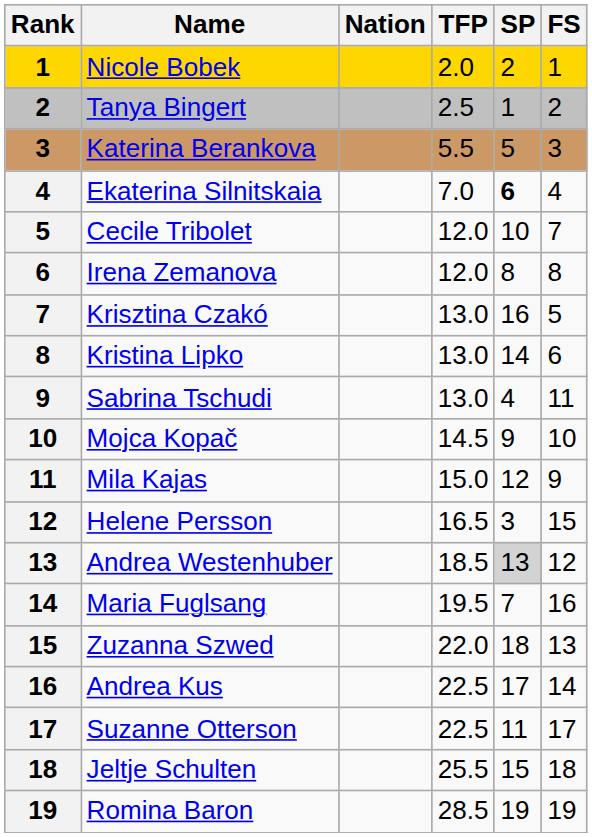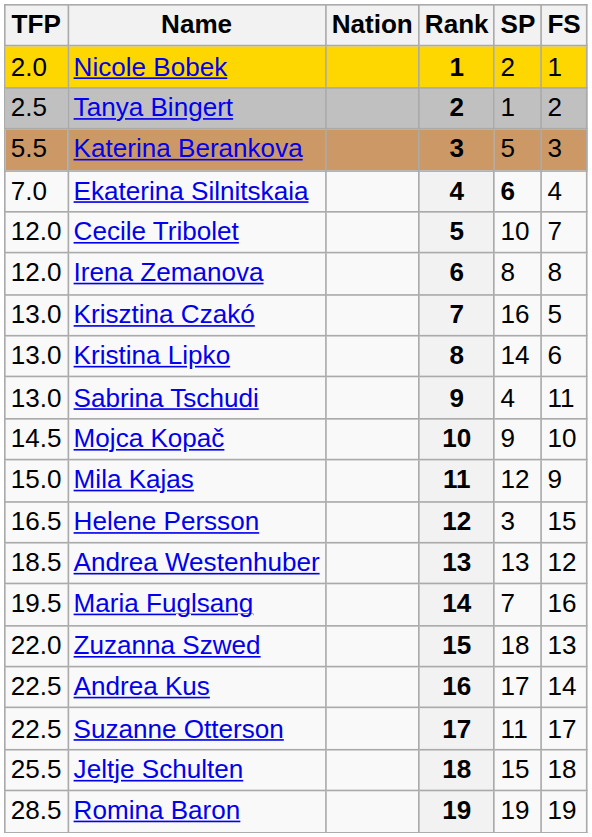 <table class="wikitable">
 <tr>
-<th>Rank</th>
+<th>TFP</th>
 <th>Name</th>
 <th>Nation</th>
-<th>TFP</th>
+<th>Rank</th>
 <th>SP</th>
 <th>FS</th>
 </tr>
 <tr bgcolor="gold">
-<td align="center"><strong>1</strong></td>
+<td>2.0</td>
 <td><a href='#'>Nicole Bobek</a></td>
 <td></td>
-<td>2.0</td>
+<td align="center"><strong>1</strong></td>
 <td>2</td>
 <td>1</td>
 </tr>
 <tr bgcolor="silver">
-<td align="center"><strong>2</strong></td>
+<td>2.5</td>
 <td><a href='#'>Tanya Bingert</a></td>
 <td></td>
-<td>2.5</td>
+<td align="center"><strong>2</strong></td>
 <td>1</td>
 <td>2</td>
 </tr>
 <tr bgcolor="cc9966">
-<td align="center"><strong>3</strong></td>
+<td>5.5</td>
 <td><a href='#'>Katerina Berankova</a></td>
 <td></td>
-<td>5.5</td>
+<td align="center"><strong>3</strong></td>
 <td>5</td>
 <td>3</td>
 </tr>
 <tr>
-<th>4</th>
+<td>7.0</td>
 <td><a href='#'>Ekaterina Silnitskaia</a></td>
 <td></td>
-<td>7.0</td>
+<th>4</th>
 <td><strong>6</strong></td>
 <td>4</td>
 </tr>
 <tr>
-<th>5</th>
+<td>12.0</td>
 <td><a href='#'>Cecile Tribolet</a></td>
 <td></td>
-<td>12.0</td>
+<th>5</th>
 <td>10</td>
 <td>7</td>
 </tr>
 <tr>
-<th>6</th>
+<td>12.0</td>
 <td><a href='#'>Irena Zemanova</a></td>
 <td></td>
-<td>12.0</td>
+<th>6</th>
 <td>8</td>
 <td>8</td>
 </tr>
 <tr>
-<th>7</th>
+<td>13.0</td>
 <td><a href='#'>Krisztina Czakó</a></td>
 <td></td>
-<td>13.0</td>
+<th>7</th>
 <td>16</td>
 <td>5</td>
 </tr>
 <tr>
-<th>8</th>
+<td>13.0</td>
 <td><a href='#'>Kristina Lipko</a></td>
 <td></td>
-<td>13.0</td>
+<th>8</th>
 <td>14</td>
 <td>6</td>
 </tr>
 <tr>
-<th>9</th>
+<td>13.0</td>
 <td><a href='#'>Sabrina Tschudi</a></td>
 <td></td>
-<td>13.0</td>
+<th>9</th>
 <td>4</td>
 <td>11</td>
 </tr>
 <tr>
-<th>10</th>
+<td>14.5</td>
 <td><a href='#'>Mojca Kopač</a></td>
 <td></td>
-<td>14.5</td>
+<th>10</th>
 <td>9</td>
 <td>10</td>
 </tr>
 <tr>
-<th>11</th>
+<td>15.0</td>
 <td><a href='#'>Mila Kajas</a></td>
 <td></td>
-<td>15.0</td>
+<th>11</th>
 <td>12</td>
 <td>9</td>
 </tr>
 <tr>
-<th>12</th>
+<td>16.5</td>
 <td><a href='#'>Helene Persson</a></td>
 <td></td>
-<td>16.5</td>
+<th>12</th>
 <td>3</td>
 <td>15</td>
 </tr>
 <tr>
-<th>13</th>
+<td>18.5</td>
 <td><a href='#'>Andrea Westenhuber</a></td>
 <td></td>
-<td>18.5</td>
-<td style="background: lightgrey;">13</td>
+<th>13</th>
+<td>13</td>
 <td>12</td>
 </tr>
 <tr>
-<th>14</th>
+<td>19.5</td>
 <td><a href='#'>Maria Fuglsang</a></td>
 <td></td>
-<td>19.5</td>
+<th>14</th>
 <td>7</td>
 <td>16</td>
 </tr>
 <tr>
-<th>15</th>
+<td>22.0</td>
 <td><a href='#'>Zuzanna Szwed</a></td>
 <td></td>
-<td>22.0</td>
+<th>15</th>
 <td>18</td>
 <td>13</td>
 </tr>
 <tr>
-<th>16</th>
+<td>22.5</td>
 <td><a href='#'>Andrea Kus</a></td>
 <td></td>
-<td>22.5</td>
+<th>16</th>
 <td>17</td>
 <td>14</td>
 </tr>
 <tr>
-<th>17</th>
+<td>22.5</td>
 <td><a href='#'>Suzanne Otterson</a></td>
 <td></td>
-<td>22.5</td>
+<th>17</th>
 <td>11</td>
 <td>17</td>
 </tr>
 <tr>
-<th>18</th>
+<td>25.5</td>
 <td><a href='#'>Jeltje Schulten</a></td>
 <td></td>
-<td>25.5</td>
+<th>18</th>
 <td>15</td>
 <td>18</td>
 </tr>
 <tr>
-<th>19</th>
+<td>28.5</td>
 <td><a href='#'>Romina Baron</a></td>
 <td></td>
-<td>28.5</td>
+<th>19</th>
 <td>19</td>
 <td>19</td>
 </tr>
 </table>
